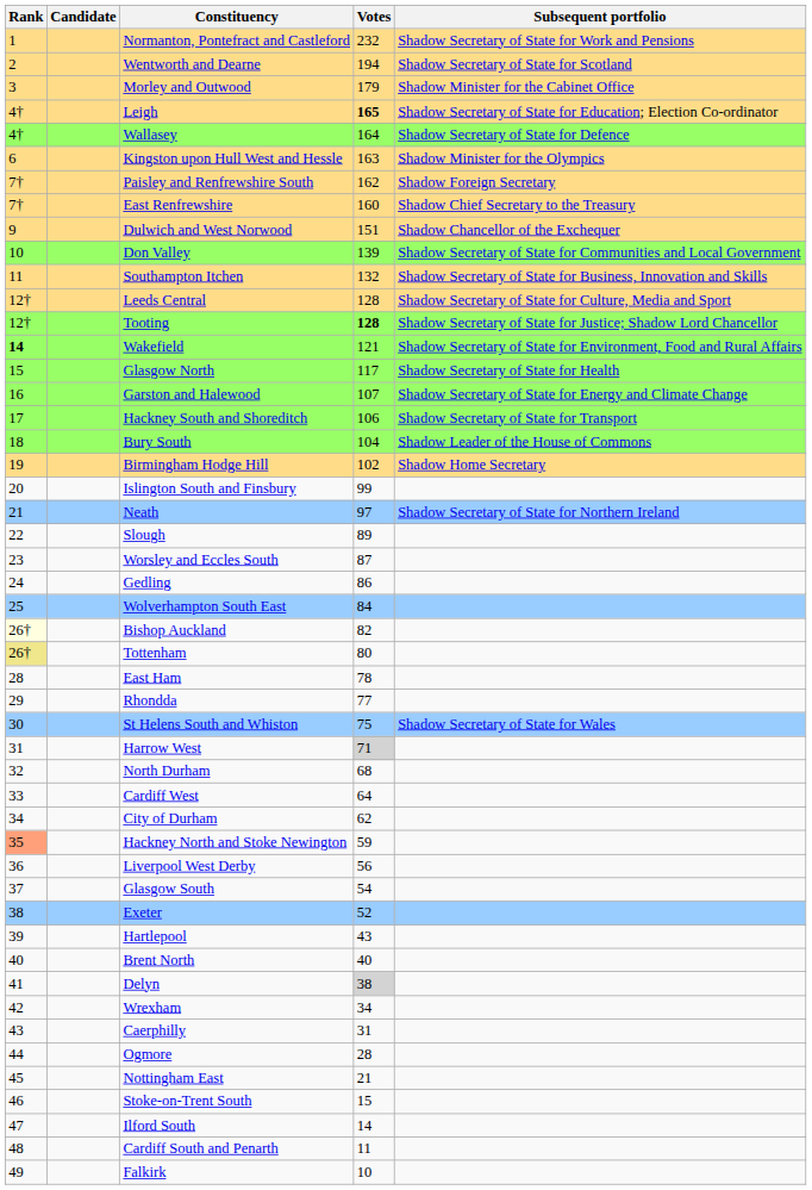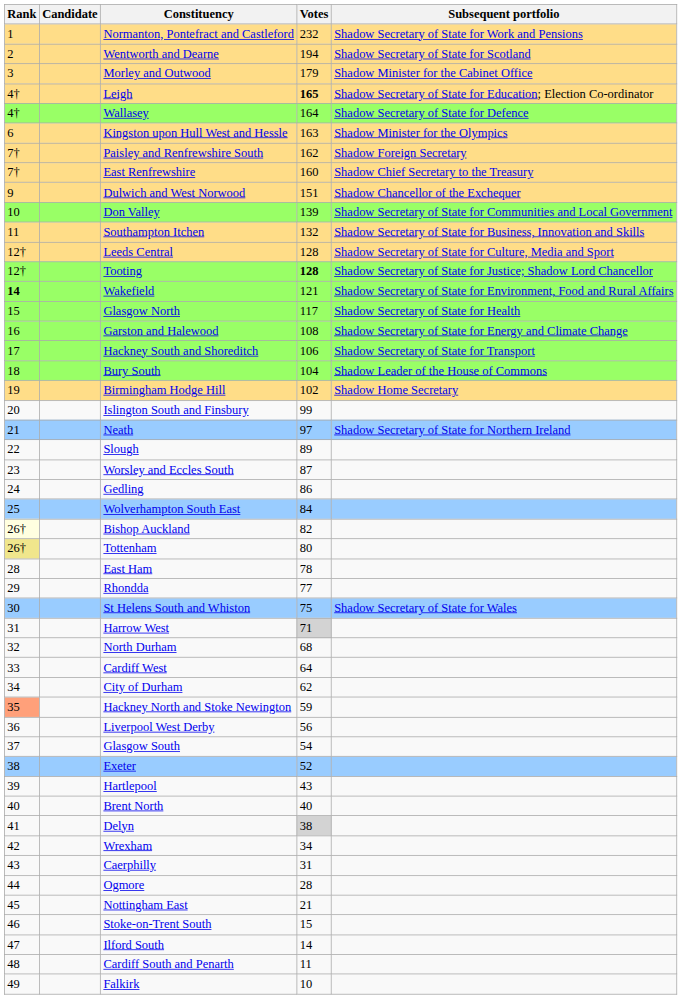 <table class="wikitable sortable">
 <tr>
 <th>Rank</th>
 <th>Candidate</th>
 <th>Constituency</th>
 <th>Votes</th>
 <th>Subsequent portfolio</th>
 </tr>
 <tr bgcolor=ffdd88>
 <td>1</td>
 <td></td>
 <td><a href='#'>Normanton, Pontefract and Castleford</a></td>
 <td>232</td>
 <td><a href='#'>Shadow Secretary of State for Work and Pensions</a></td>
 </tr>
 <tr bgcolor=ffdd88>
 <td>2</td>
 <td></td>
 <td><a href='#'>Wentworth and Dearne</a></td>
 <td>194</td>
 <td><a href='#'>Shadow Secretary of State for Scotland</a></td>
 </tr>
 <tr bgcolor=ffdd88>
 <td>3</td>
 <td></td>
 <td><a href='#'>Morley and Outwood</a></td>
 <td>179</td>
 <td><a href='#'>Shadow Minister for the Cabinet Office</a></td>
 </tr>
 <tr bgcolor=ffdd88>
 <td>4†</td>
 <td></td>
 <td><a href='#'>Leigh</a></td>
 <td><strong>165</strong></td>
 <td><a href='#'>Shadow Secretary of State for Education</a>; Election Co-ordinator</td>
 </tr>
 <tr bgcolor=99ff66>
 <td>4†</td>
 <td></td>
 <td><a href='#'>Wallasey</a></td>
 <td>164</td>
 <td><a href='#'>Shadow Secretary of State for Defence</a></td>
 </tr>
 <tr bgcolor=ffdd88>
 <td>6</td>
 <td></td>
 <td><a href='#'>Kingston upon Hull West and Hessle</a></td>
 <td>163</td>
 <td><a href='#'>Shadow Minister for the Olympics</a></td>
 </tr>
 <tr bgcolor=ffdd88>
 <td>7†</td>
 <td></td>
 <td><a href='#'>Paisley and Renfrewshire South</a></td>
 <td>162</td>
 <td><a href='#'>Shadow Foreign Secretary</a></td>
 </tr>
 <tr bgcolor=ffdd88>
 <td>7†</td>
 <td></td>
 <td><a href='#'>East Renfrewshire</a></td>
 <td>160</td>
 <td><a href='#'>Shadow Chief Secretary to the Treasury</a></td>
 </tr>
 <tr bgcolor=ffdd88>
 <td>9</td>
 <td></td>
 <td><a href='#'>Dulwich and West Norwood</a></td>
 <td>151</td>
 <td><a href='#'>Shadow Chancellor of the Exchequer</a></td>
 </tr>
 <tr bgcolor=99ff66>
 <td>10</td>
 <td></td>
 <td><a href='#'>Don Valley</a></td>
 <td>139</td>
 <td><a href='#'>Shadow Secretary of State for Communities and Local Government</a></td>
 </tr>
 <tr bgcolor=ffdd88>
 <td>11</td>
 <td></td>
 <td><a href='#'>Southampton Itchen</a></td>
 <td>132</td>
 <td><a href='#'>Shadow Secretary of State for Business, Innovation and Skills</a></td>
 </tr>
 <tr bgcolor=ffdd88>
 <td>12†</td>
 <td></td>
 <td><a href='#'>Leeds Central</a></td>
 <td>128</td>
 <td><a href='#'>Shadow Secretary of State for Culture, Media and Sport</a></td>
 </tr>
 <tr bgcolor=99ff66>
 <td>12†</td>
 <td></td>
 <td><a href='#'>Tooting</a></td>
 <td><strong>128</strong></td>
 <td><a href='#'>Shadow Secretary of State for Justice; Shadow Lord Chancellor</a></td>
 </tr>
 <tr bgcolor=99ff66>
 <td><strong>14</strong></td>
 <td></td>
 <td><a href='#'>Wakefield</a></td>
 <td>121</td>
 <td><a href='#'>Shadow Secretary of State for Environment, Food and Rural Affairs</a></td>
 </tr>
 <tr bgcolor=99ff66>
 <td>15</td>
 <td></td>
 <td><a href='#'>Glasgow North</a></td>
 <td>117</td>
 <td><a href='#'>Shadow Secretary of State for Health</a></td>
 </tr>
 <tr bgcolor=99ff66>
 <td>16</td>
 <td></td>
 <td><a href='#'>Garston and Halewood</a></td>
-<td>107</td>
+<td>108</td>
 <td><a href='#'>Shadow Secretary of State for Energy and Climate Change</a></td>
 </tr>
 <tr bgcolor=99ff66>
 <td>17</td>
 <td></td>
 <td><a href='#'>Hackney South and Shoreditch</a></td>
 <td>106</td>
 <td><a href='#'>Shadow Secretary of State for Transport</a></td>
 </tr>
 <tr bgcolor=99ff66>
 <td>18</td>
 <td></td>
 <td><a href='#'>Bury South</a></td>
 <td>104</td>
 <td><a href='#'>Shadow Leader of the House of Commons</a></td>
 </tr>
 <tr bgcolor=ffdd88>
 <td>19</td>
 <td></td>
 <td><a href='#'>Birmingham Hodge Hill</a></td>
 <td>102</td>
 <td><a href='#'>Shadow Home Secretary</a></td>
 </tr>
 <tr>
 <td>20</td>
 <td></td>
 <td><a href='#'>Islington South and Finsbury</a></td>
 <td>99</td>
 <td></td>
 </tr>
 <tr bgcolor=99ccff>
 <td>21</td>
 <td></td>
 <td><a href='#'>Neath</a></td>
 <td>97</td>
 <td><a href='#'>Shadow Secretary of State for Northern Ireland</a></td>
 </tr>
 <tr>
 <td>22</td>
 <td></td>
 <td><a href='#'>Slough</a></td>
 <td>89</td>
 <td></td>
 </tr>
 <tr>
 <td>23</td>
 <td></td>
 <td><a href='#'>Worsley and Eccles South</a></td>
 <td>87</td>
 <td></td>
 </tr>
 <tr>
 <td>24</td>
 <td></td>
 <td><a href='#'>Gedling</a></td>
 <td>86</td>
 <td></td>
 </tr>
 <tr bgcolor=99ccff>
 <td>25</td>
 <td></td>
 <td><a href='#'>Wolverhampton South East</a></td>
 <td>84</td>
 <td></td>
 </tr>
 <tr>
 <td style="background: lightyellow;">26†</td>
 <td></td>
 <td><a href='#'>Bishop Auckland</a></td>
 <td>82</td>
 <td></td>
 </tr>
 <tr>
 <td style="background: khaki;">26†</td>
 <td></td>
 <td><a href='#'>Tottenham</a></td>
 <td>80</td>
 <td></td>
 </tr>
 <tr>
 <td>28</td>
 <td></td>
 <td><a href='#'>East Ham</a></td>
 <td>78</td>
 </tr>
 <tr>
 <td>29</td>
 <td></td>
 <td><a href='#'>Rhondda</a></td>
 <td>77</td>
 <td></td>
 </tr>
 <tr bgcolor=99ccff>
 <td>30</td>
 <td></td>
 <td><a href='#'>St Helens South and Whiston</a></td>
 <td>75</td>
 <td><a href='#'>Shadow Secretary of State for Wales</a></td>
 </tr>
 <tr>
 <td>31</td>
 <td></td>
 <td><a href='#'>Harrow West</a></td>
 <td style="background: lightgrey;">71</td>
 <td></td>
 </tr>
 <tr>
 <td>32</td>
 <td></td>
 <td><a href='#'>North Durham</a></td>
 <td>68</td>
 <td></td>
 </tr>
 <tr>
 <td>33</td>
 <td></td>
 <td><a href='#'>Cardiff West</a></td>
 <td>64</td>
 <td></td>
 </tr>
 <tr>
 <td>34</td>
 <td></td>
 <td><a href='#'>City of Durham</a></td>
 <td>62</td>
 <td></td>
 </tr>
 <tr>
 <td style="background: lightsalmon;">35</td>
 <td></td>
 <td><a href='#'>Hackney North and Stoke Newington</a></td>
 <td>59</td>
 <td></td>
 </tr>
 <tr>
 <td>36</td>
 <td></td>
 <td><a href='#'>Liverpool West Derby</a></td>
 <td>56</td>
 <td></td>
 </tr>
 <tr>
 <td>37</td>
 <td></td>
 <td><a href='#'>Glasgow South</a></td>
 <td>54</td>
 <td></td>
 </tr>
 <tr bgcolor=99ccff>
 <td>38</td>
 <td></td>
 <td><a href='#'>Exeter</a></td>
 <td>52</td>
 <td></td>
 </tr>
 <tr>
 <td>39</td>
 <td></td>
 <td><a href='#'>Hartlepool</a></td>
 <td>43</td>
 <td></td>
 </tr>
 <tr>
 <td>40</td>
 <td></td>
 <td><a href='#'>Brent North</a></td>
 <td>40</td>
 <td></td>
 </tr>
 <tr>
 <td>41</td>
 <td></td>
 <td><a href='#'>Delyn</a></td>
 <td style="background: lightgrey;">38</td>
 <td></td>
 </tr>
 <tr>
 <td>42</td>
 <td></td>
 <td><a href='#'>Wrexham</a></td>
 <td>34</td>
 <td></td>
 </tr>
 <tr>
 <td>43</td>
 <td></td>
 <td><a href='#'>Caerphilly</a></td>
 <td>31</td>
 <td></td>
 </tr>
 <tr>
 <td>44</td>
 <td></td>
 <td><a href='#'>Ogmore</a></td>
 <td>28</td>
 <td></td>
 </tr>
 <tr>
 <td>45</td>
 <td></td>
 <td><a href='#'>Nottingham East</a></td>
 <td>21</td>
 <td></td>
 </tr>
 <tr>
 <td>46</td>
 <td></td>
 <td><a href='#'>Stoke-on-Trent South</a></td>
 <td>15</td>
 <td></td>
 </tr>
 <tr>
 <td>47</td>
 <td></td>
 <td><a href='#'>Ilford South</a></td>
 <td>14</td>
 <td></td>
 </tr>
 <tr>
 <td>48</td>
 <td></td>
 <td><a href='#'>Cardiff South and Penarth</a></td>
 <td>11</td>
 <td></td>
 </tr>
 <tr>
 <td>49</td>
 <td></td>
 <td><a href='#'>Falkirk</a></td>
 <td>10</td>
 <td></td>
 </tr>
 </table>
